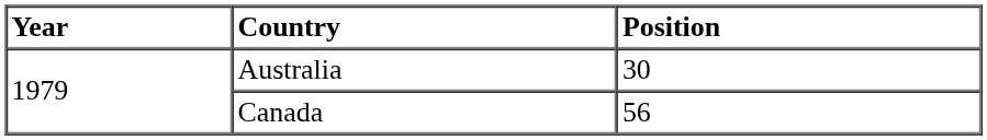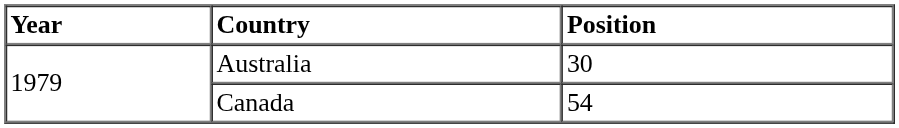 <table border="1" cellspacing="0" cellpadding="2" style="width:550px;">
 <tr>
 <th align="left">Year</th>
 <th align="left">Country</th>
 <th align="left">Position</th>
 </tr>
 <tr>
 <td align="left" rowspan="2">1979</td>
 <td align="left">Australia</td>
 <td align="left">30</td>
 </tr>
 <tr>
 <td align="left">Canada</td>
-<td align="left">56</td>
+<td align="left">54</td>
 </tr>
 </table>
